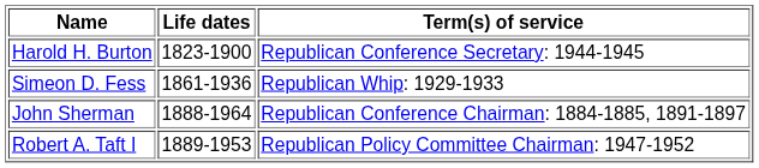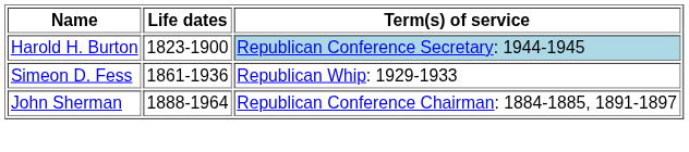 <table table border="1" cellpadding="2">
 <tr>
 <th>Name</th>
 <th>Life dates</th>
 <th>Term(s) of service</th>
 </tr>
 <tr>
 <td><a href='#'>Harold H. Burton</a></td>
 <td>1823-1900</td>
-<td><a href='#'>Republican Conference Secretary</a>: 1944-1945</td>
+<td style="background: lightblue;"><a href='#'>Republican Conference Secretary</a>: 1944-1945</td>
 </tr>
 <tr>
 <td><a href='#'>Simeon D. Fess</a></td>
 <td>1861-1936</td>
 <td><a href='#'>Republican Whip</a>: 1929-1933</td>
 </tr>
 <tr>
 <td><a href='#'>John Sherman</a></td>
 <td>1888-1964</td>
 <td><a href='#'>Republican Conference Chairman</a>: 1884-1885, 1891-1897</td>
 </tr>
-<tr>
-<td><a href='#'>Robert A. Taft I</a></td>
-<td>1889-1953</td>
-<td><a href='#'>Republican Policy Committee Chairman</a>: 1947-1952</td>
-</tr>
 </table>
